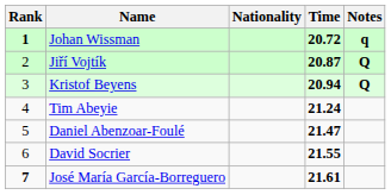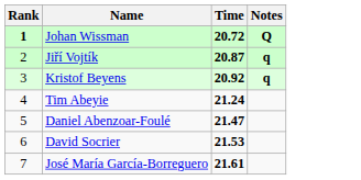 <table class="wikitable sortable" style="text-align:center">
 <tr>
 <th>Rank</th>
 <th>Name</th>
-<th>Nationality</th>
 <th>Time</th>
 <th>Notes</th>
 </tr>
 <tr bgcolor=ccffcc>
 <td><strong>1</strong></td>
 <td align=left><a href='#'>Johan Wissman</a></td>
-<td align=left></td>
 <td><strong>20.72</strong></td>
-<td><strong>q</strong></td>
+<td><strong>Q</strong></td>
 </tr>
 <tr bgcolor=ccffcc>
 <td>2</td>
 <td align=left><a href='#'>Jiří Vojtík</a></td>
-<td align=left></td>
 <td><strong>20.87</strong></td>
-<td><strong>Q</strong></td>
+<td><strong>q</strong></td>
 </tr>
 <tr bgcolor=ddffdd>
 <td>3</td>
 <td align=left><a href='#'>Kristof Beyens</a></td>
-<td align=left></td>
-<td><strong>20.94</strong></td>
-<td><strong>Q</strong></td>
+<td><strong>20.92</strong></td>
+<td><strong>q</strong></td>
 </tr>
 <tr>
 <td>4</td>
 <td align=left><a href='#'>Tim Abeyie</a></td>
-<td align=left></td>
 <td><strong>21.24</strong></td>
 <td></td>
 </tr>
 <tr>
 <td>5</td>
 <td align=left><a href='#'>Daniel Abenzoar-Foulé</a></td>
-<td align=left></td>
 <td><strong>21.47</strong></td>
 <td></td>
 </tr>
 <tr>
 <td>6</td>
 <td align=left><a href='#'>David Socrier</a></td>
-<td align=left></td>
-<td><strong>21.55</strong></td>
+<td><strong>21.53</strong></td>
 <td></td>
 </tr>
 <tr>
-<td><strong>7</strong></td>
+<td>7</td>
 <td align=left><a href='#'>José María García-Borreguero</a></td>
-<td align=left></td>
 <td><strong>21.61</strong></td>
 <td></td>
 </tr>
 </table>
